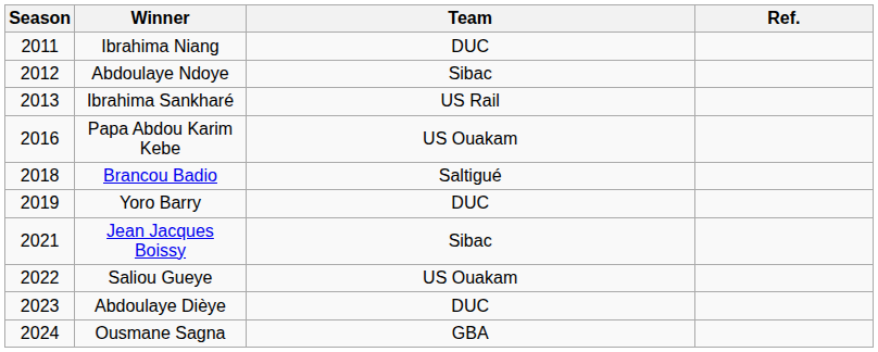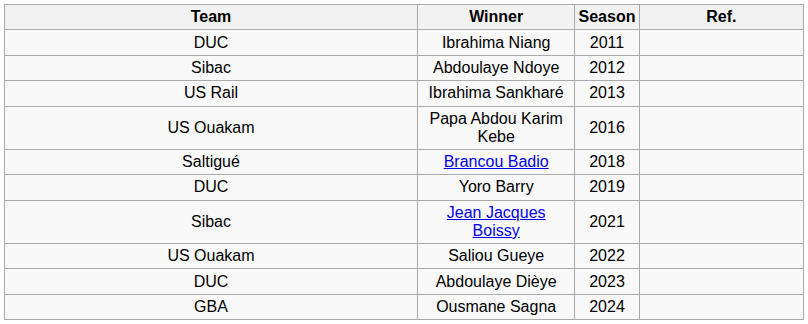 <table class="wikitable sortable" style="text-align:center;" width="800px">
 <tr>
+<th>Team</th>
+<th width="150">Winner</th>
 <th width="50">Season</th>
-<th width="150">Winner</th>
-<th>Team</th>
 <th>Ref.</th>
 </tr>
 <tr>
+<td>DUC</td>
+<td>Ibrahima Niang</td>
 <td>2011</td>
-<td>Ibrahima Niang</td>
-<td>DUC</td>
 <td></td>
 </tr>
 <tr>
+<td>Sibac</td>
+<td>Abdoulaye Ndoye</td>
 <td>2012</td>
-<td>Abdoulaye Ndoye</td>
-<td>Sibac</td>
 <td></td>
 </tr>
 <tr>
+<td>US Rail</td>
+<td>Ibrahima Sankharé</td>
 <td>2013</td>
-<td>Ibrahima Sankharé</td>
-<td>US Rail</td>
 <td></td>
 </tr>
 <tr>
+<td>US Ouakam</td>
+<td>Papa Abdou Karim Kebe</td>
 <td>2016</td>
-<td>Papa Abdou Karim Kebe</td>
-<td>US Ouakam</td>
 <td></td>
 </tr>
 <tr>
+<td>Saltigué</td>
+<td><a href='#'>Brancou Badio</a></td>
 <td>2018</td>
-<td><a href='#'>Brancou Badio</a></td>
-<td>Saltigué</td>
 <td></td>
 </tr>
 <tr>
+<td>DUC</td>
+<td>Yoro Barry</td>
 <td>2019</td>
-<td>Yoro Barry</td>
-<td>DUC</td>
 <td></td>
 </tr>
 <tr>
+<td>Sibac</td>
+<td><a href='#'>Jean Jacques Boissy</a></td>
 <td>2021</td>
-<td><a href='#'>Jean Jacques Boissy</a></td>
-<td>Sibac</td>
 <td></td>
 </tr>
 <tr>
+<td>US Ouakam</td>
+<td>Saliou Gueye</td>
 <td>2022</td>
-<td>Saliou Gueye</td>
-<td>US Ouakam</td>
 <td></td>
 </tr>
 <tr>
+<td>DUC</td>
+<td>Abdoulaye Dièye</td>
 <td>2023</td>
-<td>Abdoulaye Dièye</td>
-<td>DUC</td>
 <td></td>
 </tr>
 <tr>
+<td>GBA</td>
+<td>Ousmane Sagna</td>
 <td>2024</td>
-<td>Ousmane Sagna</td>
-<td>GBA</td>
 <td></td>
 </tr>
 </table>
